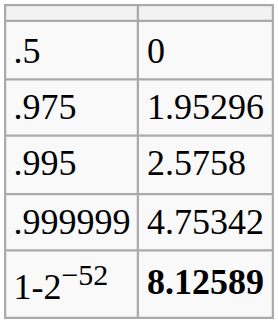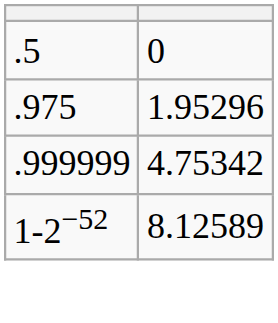 <table class="wikitable floatright">
 <tr>
 <th></th>
 <th></th>
 </tr>
 <tr>
 <td>.5</td>
 <td>0</td>
 </tr>
 <tr>
 <td>.975</td>
 <td>1.95296</td>
 </tr>
 <tr>
-<td>.995</td>
-<td>2.5758</td>
-</tr>
-<tr>
 <td>.999999</td>
 <td>4.75342</td>
 </tr>
 <tr>
 <td>1-2<sup>−52</sup></td>
-<td><strong>8.12589</strong></td>
+<td>8.12589</td>
 </tr>
 </table>
